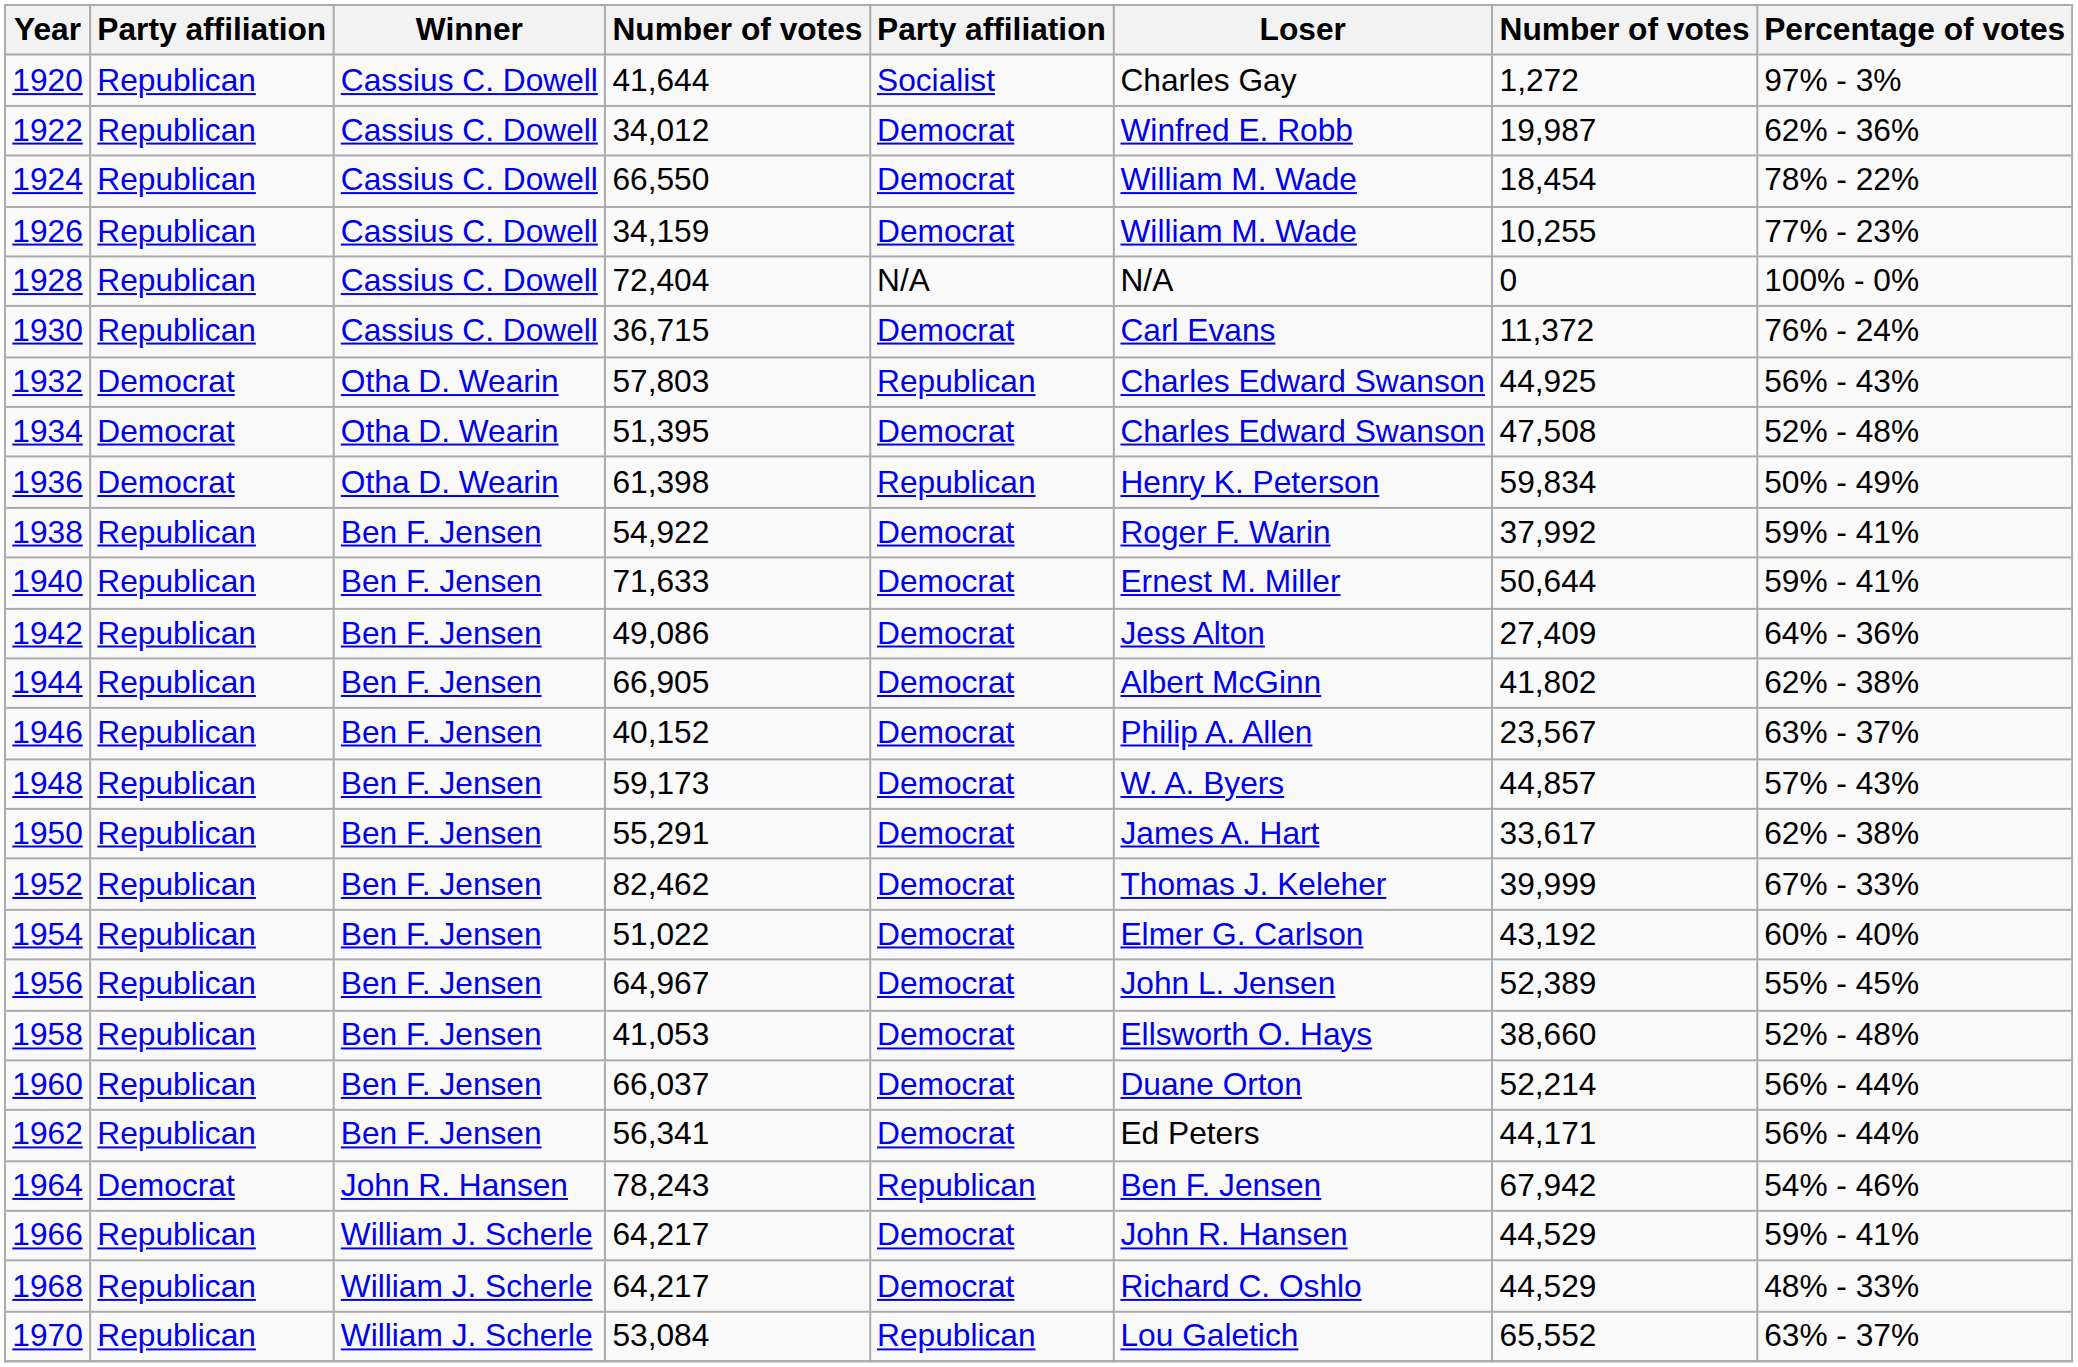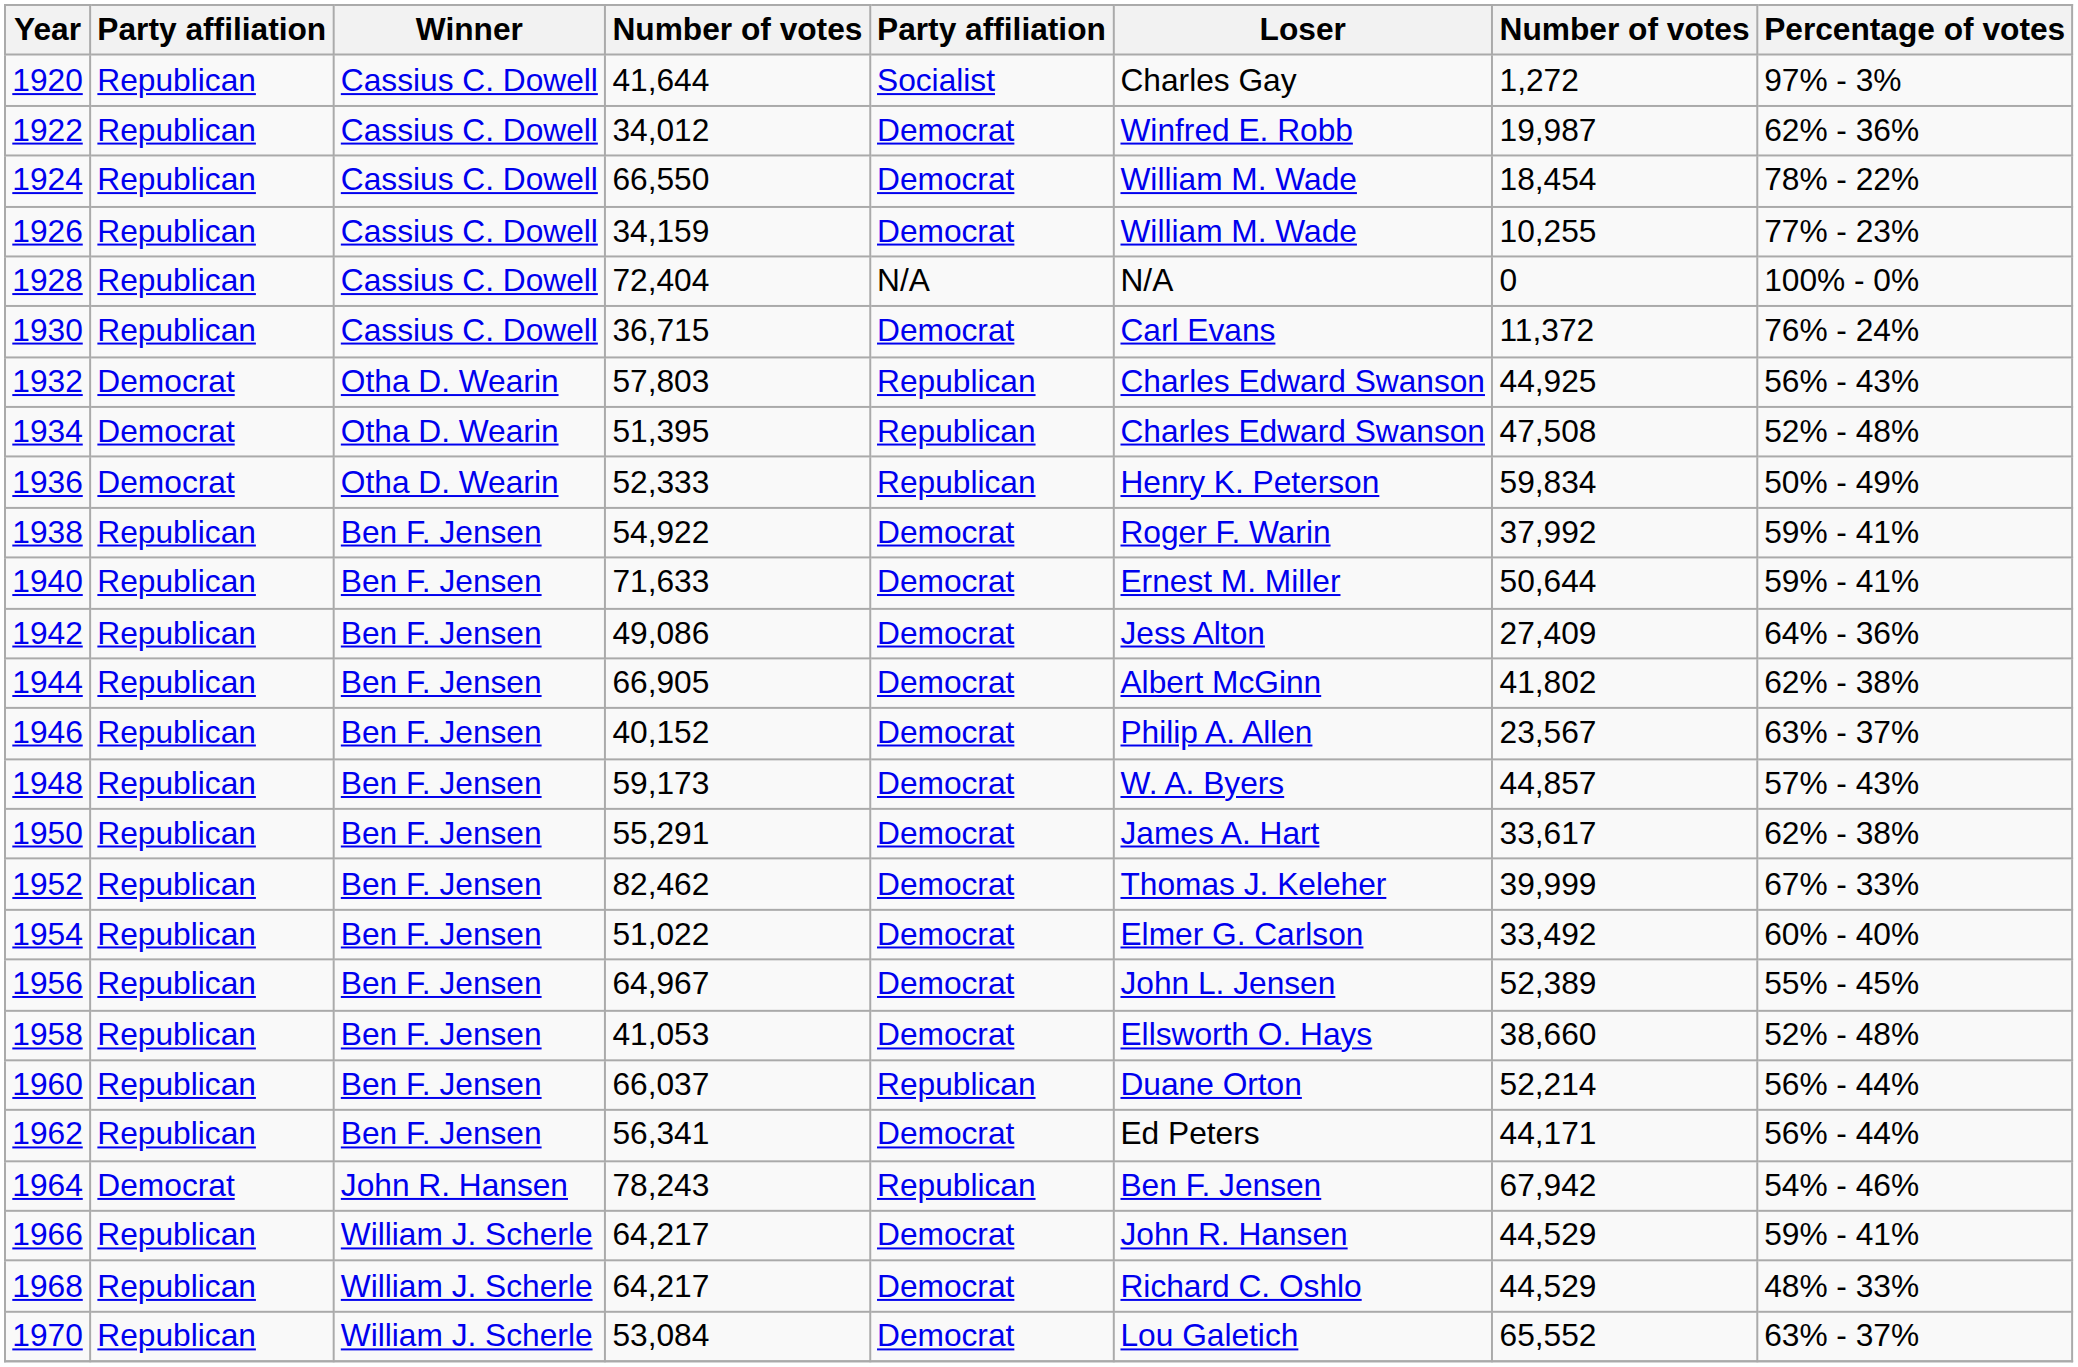 <table class="wikitable">
 <tr>
 <th><strong>Year </strong></th>
 <th>Party affiliation</th>
 <th>Winner</th>
 <th>Number of votes</th>
 <th>Party affiliation</th>
 <th>Loser</th>
 <th>Number of votes</th>
 <th>Percentage of votes</th>
 </tr>
 <tr>
 <td><a href='#'>1920</a></td>
 <td><a href='#'>Republican</a></td>
 <td><a href='#'>Cassius C. Dowell</a></td>
 <td>41,644</td>
 <td><a href='#'>Socialist</a></td>
 <td>Charles Gay</td>
 <td>1,272</td>
 <td>97% - 3%</td>
 </tr>
 <tr>
 <td><a href='#'>1922</a></td>
 <td><a href='#'>Republican</a></td>
 <td><a href='#'>Cassius C. Dowell</a></td>
 <td>34,012</td>
 <td><a href='#'>Democrat</a></td>
 <td><a href='#'>Winfred E. Robb</a></td>
 <td>19,987</td>
 <td>62% - 36%</td>
 </tr>
 <tr>
 <td><a href='#'>1924</a></td>
 <td><a href='#'>Republican</a></td>
 <td><a href='#'>Cassius C. Dowell</a></td>
 <td>66,550</td>
 <td><a href='#'>Democrat</a></td>
 <td><a href='#'>William M. Wade</a></td>
 <td>18,454</td>
 <td>78% - 22%</td>
 </tr>
 <tr>
 <td><a href='#'>1926</a></td>
 <td><a href='#'>Republican</a></td>
 <td><a href='#'>Cassius C. Dowell</a></td>
 <td>34,159</td>
 <td><a href='#'>Democrat</a></td>
 <td><a href='#'>William M. Wade</a></td>
 <td>10,255</td>
 <td>77% - 23%</td>
 </tr>
 <tr>
 <td><a href='#'>1928</a></td>
 <td><a href='#'>Republican</a></td>
 <td><a href='#'>Cassius C. Dowell</a></td>
 <td>72,404</td>
 <td>N/A</td>
 <td>N/A</td>
 <td>0</td>
 <td>100% - 0%</td>
 </tr>
 <tr>
 <td><a href='#'>1930</a></td>
 <td><a href='#'>Republican</a></td>
 <td><a href='#'>Cassius C. Dowell</a></td>
 <td>36,715</td>
 <td><a href='#'>Democrat</a></td>
 <td><a href='#'>Carl Evans</a></td>
 <td>11,372</td>
 <td>76% - 24%</td>
 </tr>
 <tr>
 <td><a href='#'>1932</a></td>
 <td><a href='#'>Democrat</a></td>
 <td><a href='#'>Otha D. Wearin</a></td>
 <td>57,803</td>
 <td><a href='#'>Republican</a></td>
 <td><a href='#'>Charles Edward Swanson</a></td>
 <td>44,925</td>
 <td>56% - 43%</td>
 </tr>
 <tr>
 <td><a href='#'>1934</a></td>
 <td><a href='#'>Democrat</a></td>
 <td><a href='#'>Otha D. Wearin</a></td>
 <td>51,395</td>
-<td><a href='#'>Democrat</a></td>
+<td><a href='#'>Republican</a></td>
 <td><a href='#'>Charles Edward Swanson</a></td>
 <td>47,508</td>
 <td>52% - 48%</td>
 </tr>
 <tr>
 <td><a href='#'>1936</a></td>
 <td><a href='#'>Democrat</a></td>
 <td><a href='#'>Otha D. Wearin</a></td>
-<td>61,398</td>
+<td>52,333</td>
 <td><a href='#'>Republican</a></td>
 <td><a href='#'>Henry K. Peterson</a></td>
 <td>59,834</td>
 <td>50% - 49%</td>
 </tr>
 <tr>
 <td><a href='#'>1938</a></td>
 <td><a href='#'>Republican</a></td>
 <td><a href='#'>Ben F. Jensen</a></td>
 <td>54,922</td>
 <td><a href='#'>Democrat</a></td>
 <td><a href='#'>Roger F. Warin</a></td>
 <td>37,992</td>
 <td>59% - 41%</td>
 </tr>
 <tr>
 <td><a href='#'>1940</a></td>
 <td><a href='#'>Republican</a></td>
 <td><a href='#'>Ben F. Jensen</a></td>
 <td>71,633</td>
 <td><a href='#'>Democrat</a></td>
 <td><a href='#'>Ernest M. Miller</a></td>
 <td>50,644</td>
 <td>59% - 41%</td>
 </tr>
 <tr>
 <td><a href='#'>1942</a></td>
 <td><a href='#'>Republican</a></td>
 <td><a href='#'>Ben F. Jensen</a></td>
 <td>49,086</td>
 <td><a href='#'>Democrat</a></td>
 <td><a href='#'>Jess Alton</a></td>
 <td>27,409</td>
 <td>64% - 36%</td>
 </tr>
 <tr>
 <td><a href='#'>1944</a></td>
 <td><a href='#'>Republican</a></td>
 <td><a href='#'>Ben F. Jensen</a></td>
 <td>66,905</td>
 <td><a href='#'>Democrat</a></td>
 <td><a href='#'>Albert McGinn</a></td>
 <td>41,802</td>
 <td>62% - 38%</td>
 </tr>
 <tr>
 <td><a href='#'>1946</a></td>
 <td><a href='#'>Republican</a></td>
 <td><a href='#'>Ben F. Jensen</a></td>
 <td>40,152</td>
 <td><a href='#'>Democrat</a></td>
 <td><a href='#'>Philip A. Allen</a></td>
 <td>23,567</td>
 <td>63% - 37%</td>
 </tr>
 <tr>
 <td><a href='#'>1948</a></td>
 <td><a href='#'>Republican</a></td>
 <td><a href='#'>Ben F. Jensen</a></td>
 <td>59,173</td>
 <td><a href='#'>Democrat</a></td>
 <td><a href='#'>W. A. Byers</a></td>
 <td>44,857</td>
 <td>57% - 43%</td>
 </tr>
 <tr>
 <td><a href='#'>1950</a></td>
 <td><a href='#'>Republican</a></td>
 <td><a href='#'>Ben F. Jensen</a></td>
 <td>55,291</td>
 <td><a href='#'>Democrat</a></td>
 <td><a href='#'>James A. Hart</a></td>
 <td>33,617</td>
 <td>62% - 38%</td>
 </tr>
 <tr>
 <td><a href='#'>1952</a></td>
 <td><a href='#'>Republican</a></td>
 <td><a href='#'>Ben F. Jensen</a></td>
 <td>82,462</td>
 <td><a href='#'>Democrat</a></td>
 <td><a href='#'>Thomas J. Keleher</a></td>
 <td>39,999</td>
 <td>67% - 33%</td>
 </tr>
 <tr>
 <td><a href='#'>1954</a></td>
 <td><a href='#'>Republican</a></td>
 <td><a href='#'>Ben F. Jensen</a></td>
 <td>51,022</td>
 <td><a href='#'>Democrat</a></td>
 <td><a href='#'>Elmer G. Carlson</a></td>
-<td>43,192</td>
+<td>33,492</td>
 <td>60% - 40%</td>
 </tr>
 <tr>
 <td><a href='#'>1956</a></td>
 <td><a href='#'>Republican</a></td>
 <td><a href='#'>Ben F. Jensen</a></td>
 <td>64,967</td>
 <td><a href='#'>Democrat</a></td>
 <td><a href='#'>John L. Jensen</a></td>
 <td>52,389</td>
 <td>55% - 45%</td>
 </tr>
 <tr>
 <td><a href='#'>1958</a></td>
 <td><a href='#'>Republican</a></td>
 <td><a href='#'>Ben F. Jensen</a></td>
 <td>41,053</td>
 <td><a href='#'>Democrat</a></td>
 <td><a href='#'>Ellsworth O. Hays</a></td>
 <td>38,660</td>
 <td>52% - 48%</td>
 </tr>
 <tr>
 <td><a href='#'>1960</a></td>
 <td><a href='#'>Republican</a></td>
 <td><a href='#'>Ben F. Jensen</a></td>
 <td>66,037</td>
-<td><a href='#'>Democrat</a></td>
+<td><a href='#'>Republican</a></td>
 <td><a href='#'>Duane Orton</a></td>
 <td>52,214</td>
 <td>56% - 44%</td>
 </tr>
 <tr>
 <td><a href='#'>1962</a></td>
 <td><a href='#'>Republican</a></td>
 <td><a href='#'>Ben F. Jensen</a></td>
 <td>56,341</td>
 <td><a href='#'>Democrat</a></td>
 <td>Ed Peters</td>
 <td>44,171</td>
 <td>56% - 44%</td>
 </tr>
 <tr>
 <td><a href='#'>1964</a></td>
 <td><a href='#'>Democrat</a></td>
 <td><a href='#'>John R. Hansen</a></td>
 <td>78,243</td>
 <td><a href='#'>Republican</a></td>
 <td><a href='#'>Ben F. Jensen</a></td>
 <td>67,942</td>
 <td>54% - 46%</td>
 </tr>
 <tr>
 <td><a href='#'>1966</a></td>
 <td><a href='#'>Republican</a></td>
 <td><a href='#'>William J. Scherle</a></td>
 <td>64,217</td>
 <td><a href='#'>Democrat</a></td>
 <td><a href='#'>John R. Hansen</a></td>
 <td>44,529</td>
 <td>59% - 41%</td>
 </tr>
 <tr>
 <td><a href='#'>1968</a></td>
 <td><a href='#'>Republican</a></td>
 <td><a href='#'>William J. Scherle</a></td>
 <td>64,217</td>
 <td><a href='#'>Democrat</a></td>
 <td><a href='#'>Richard C. Oshlo</a></td>
 <td>44,529</td>
 <td>48% - 33%</td>
 </tr>
 <tr>
 <td><a href='#'>1970</a></td>
 <td><a href='#'>Republican</a></td>
 <td><a href='#'>William J. Scherle</a></td>
 <td>53,084</td>
-<td><a href='#'>Republican</a></td>
+<td><a href='#'>Democrat</a></td>
 <td><a href='#'>Lou Galetich</a></td>
 <td>65,552</td>
 <td>63% - 37%</td>
 </tr>
 <tr>
 </tr>
 </table>
